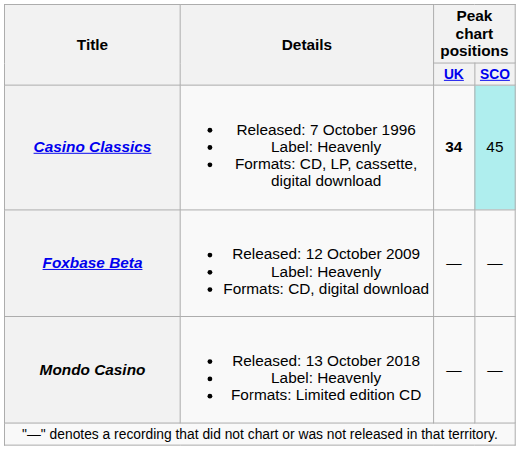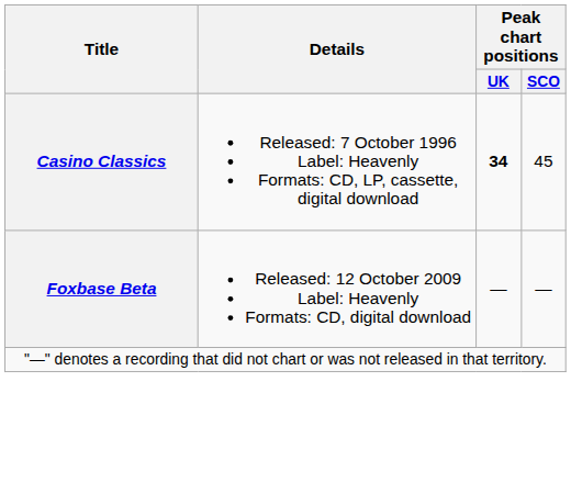 <table class="wikitable plainrowheaders" style="text-align:center">
 <tr>
 <th scope="col" rowspan="2" style="width:11em;">Title</th>
 <th scope="col" rowspan="2" style="width:16em;">Details</th>
 <th scope="col" colspan="2">Peak chart positions</th>
 </tr>
 <tr>
 <th scope="col" style="width:2.5em;font-size:90%;"><a href='#'>UK</a><br></th>
 <th scope="col" style="width:2.5em;font-size:90%;"><a href='#'>SCO</a><br></th>
 </tr>
 <tr>
 <th scope="row"><em><a href='#'>Casino Classics</a></em></th>
 <td><br><ul><li>Released: 7 October 1996</li><li>Label: Heavenly</li><li>Formats: CD, LP, cassette, digital download</li></ul></td>
 <td><strong>34</strong></td>
-<td style="background: paleturquoise;">45</td>
+<td>45</td>
 </tr>
 <tr>
 <th scope="row"><em><a href='#'>Foxbase Beta</a></em></th>
 <td><br><ul><li>Released: 12 October 2009</li><li>Label: Heavenly</li><li>Formats: CD, digital download</li></ul></td>
 <td>—</td>
 <td>—</td>
 </tr>
 <tr>
-<th scope="row"><em>Mondo Casino</em></th>
-<td><br><ul><li>Released: 13 October 2018</li><li>Label: Heavenly</li><li>Formats: Limited edition CD</li></ul></td>
-<td>—</td>
-<td>—</td>
-</tr>
-<tr>
 <td colspan="4" style="font-size:90%">"—" denotes a recording that did not chart or was not released in that territory.</td>
 </tr>
 </table>
